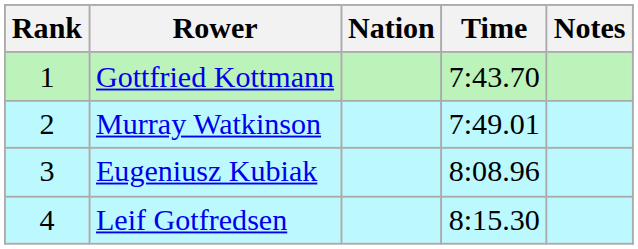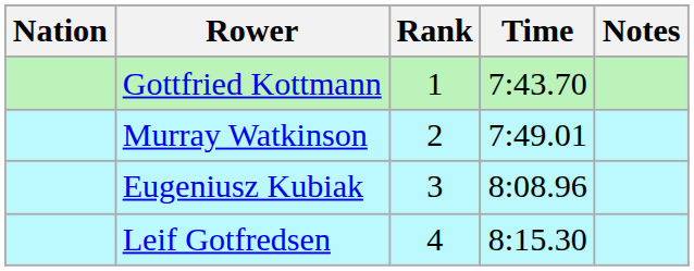 <table class="wikitable sortable" style="text-align:center">
 <tr>
+<th>Nation</th>
+<th>Rower</th>
 <th>Rank</th>
-<th>Rower</th>
-<th>Nation</th>
 <th>Time</th>
 <th>Notes</th>
 </tr>
 <tr bgcolor=bbf3bb>
+<td align=left></td>
+<td align=left><a href='#'>Gottfried Kottmann</a></td>
 <td>1</td>
-<td align=left><a href='#'>Gottfried Kottmann</a></td>
-<td align=left></td>
 <td>7:43.70</td>
 <td></td>
 </tr>
 <tr bgcolor=bbf9ff>
+<td align=left></td>
+<td align=left><a href='#'>Murray Watkinson</a></td>
 <td>2</td>
-<td align=left><a href='#'>Murray Watkinson</a></td>
-<td align=left></td>
 <td>7:49.01</td>
 <td></td>
 </tr>
 <tr bgcolor=bbf9ff>
+<td align=left></td>
+<td align=left><a href='#'>Eugeniusz Kubiak</a></td>
 <td>3</td>
-<td align=left><a href='#'>Eugeniusz Kubiak</a></td>
-<td align=left></td>
 <td>8:08.96</td>
 <td></td>
 </tr>
 <tr bgcolor=bbf9ff>
+<td align=left></td>
+<td align=left><a href='#'>Leif Gotfredsen</a></td>
 <td>4</td>
-<td align=left><a href='#'>Leif Gotfredsen</a></td>
-<td align=left></td>
 <td>8:15.30</td>
 <td></td>
 </tr>
 </table>
